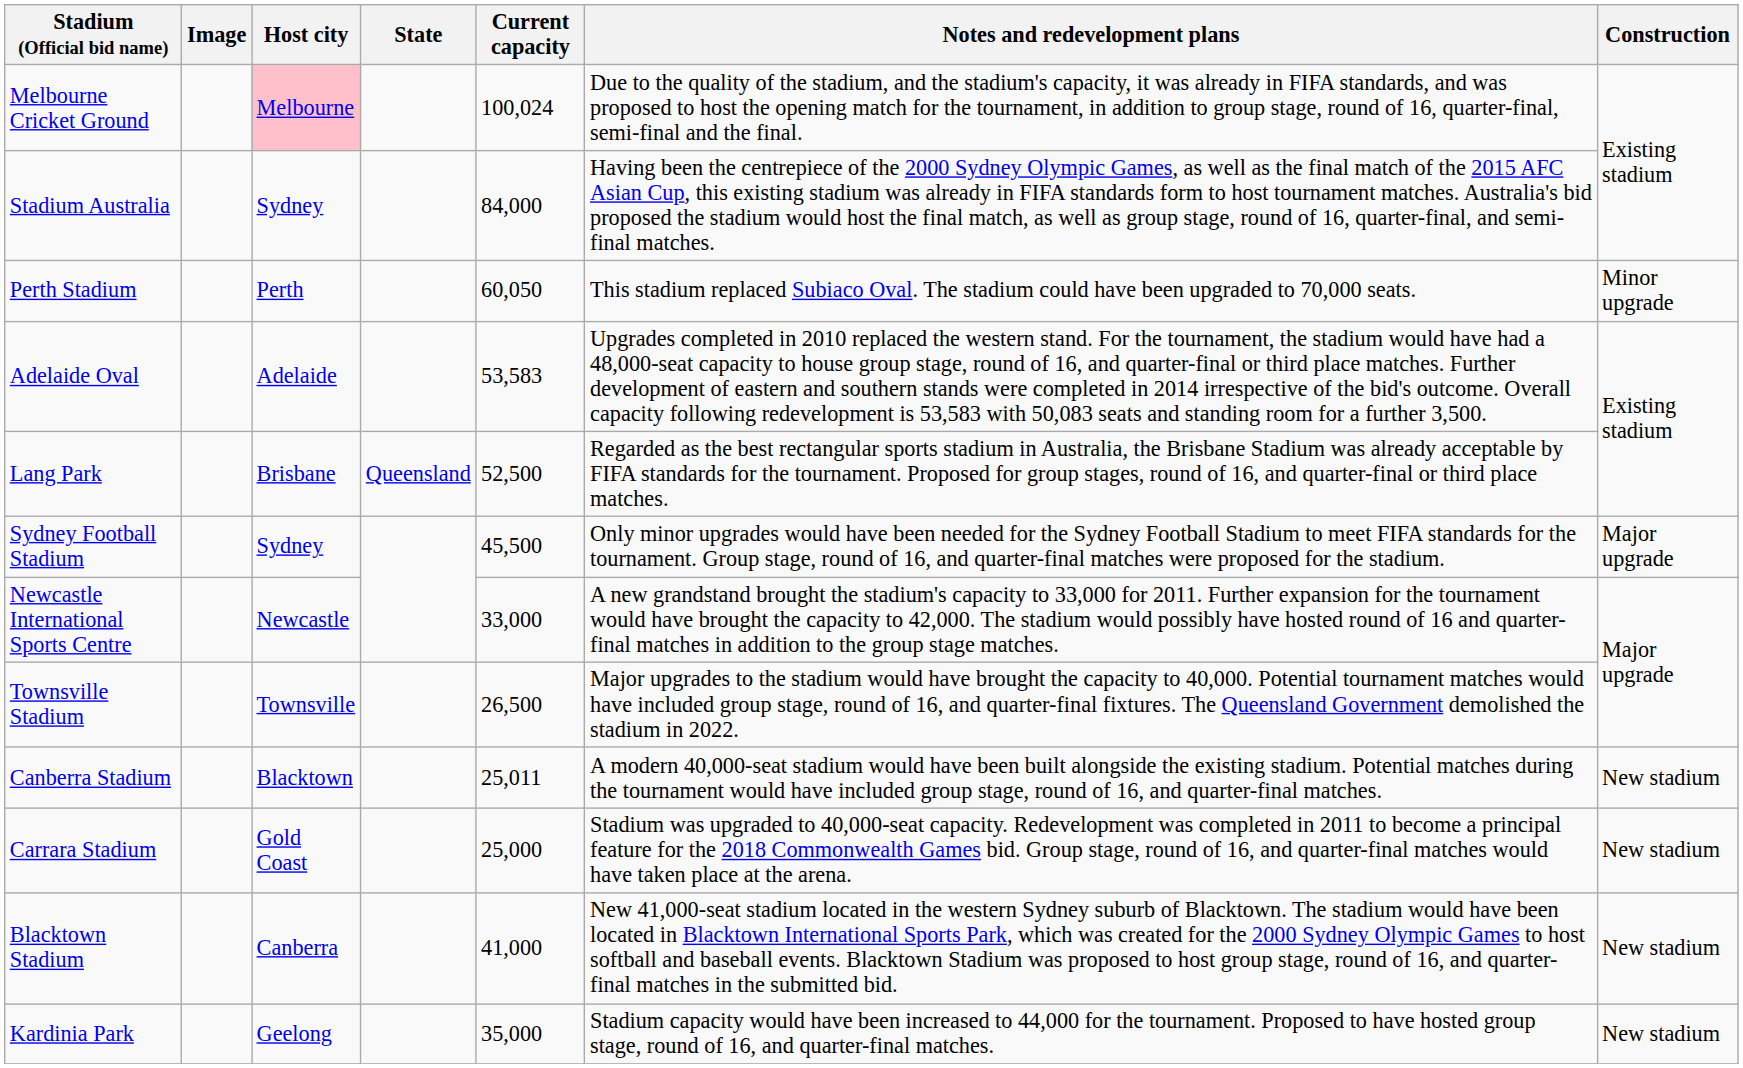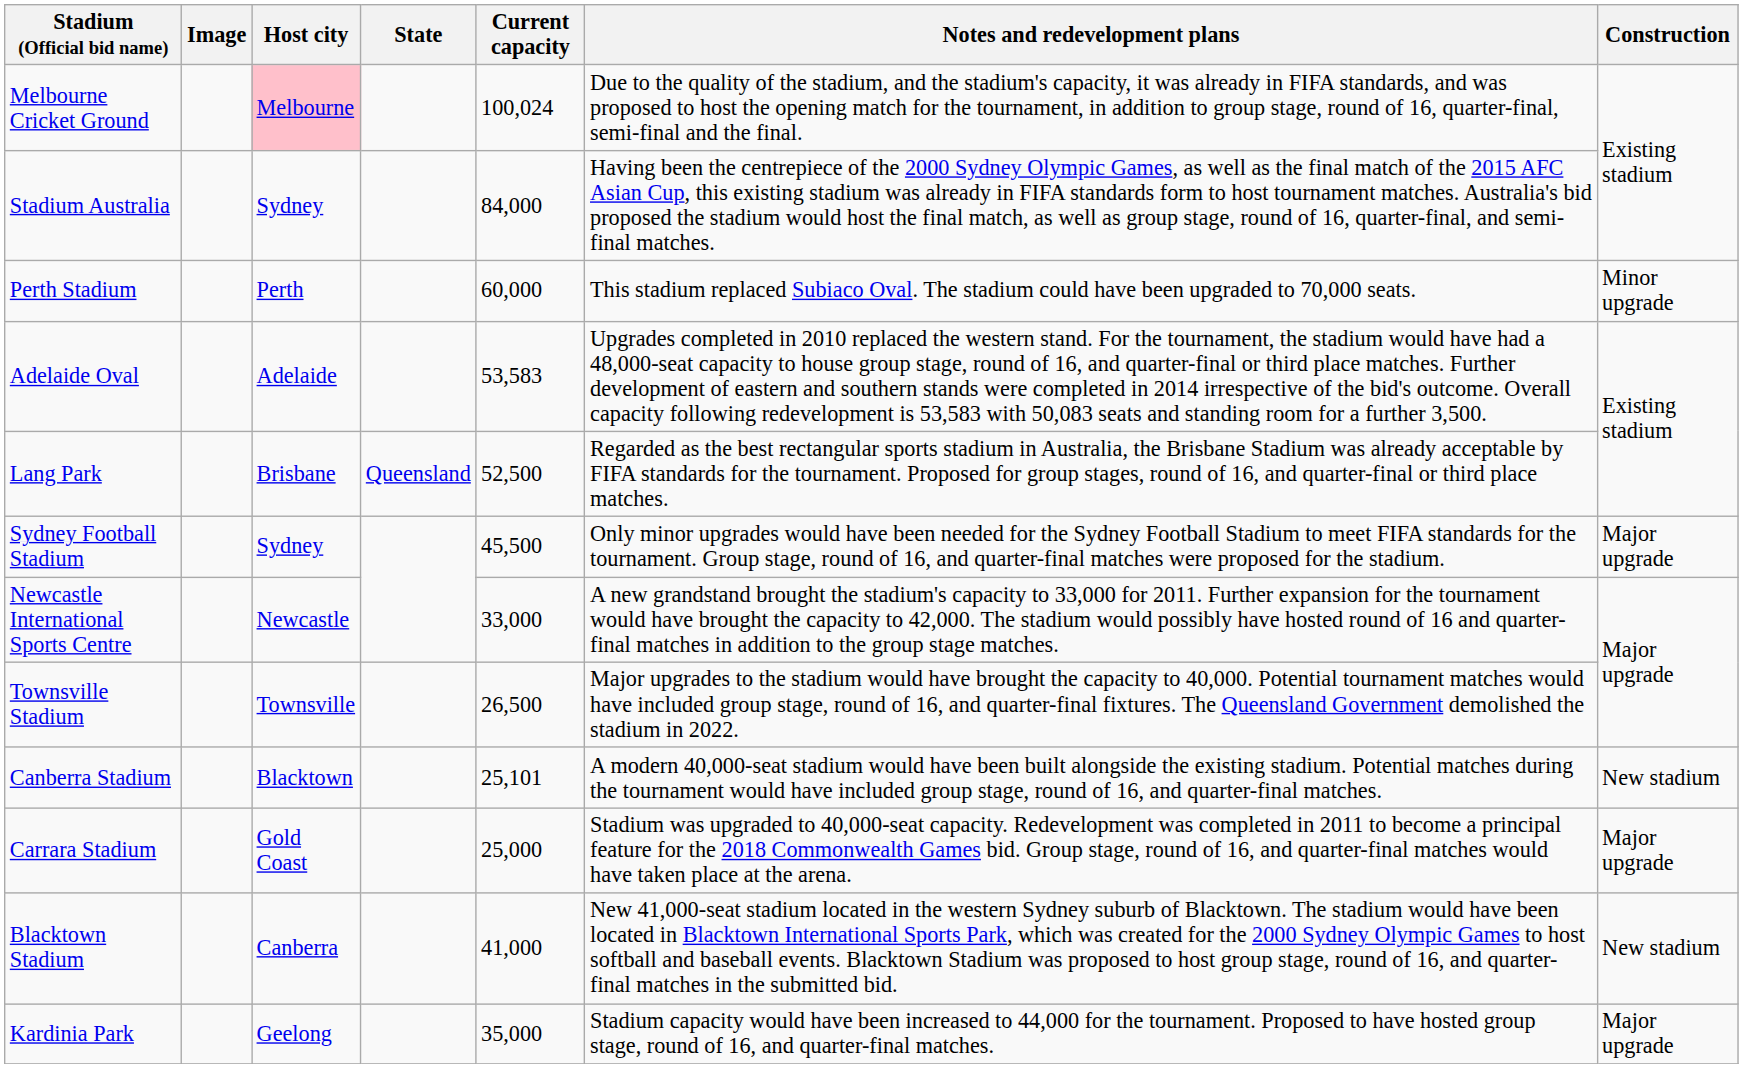 <table class="sortable wikitable">
 <tr>
 <th>Stadium<br><small>(Official bid name)</small></th>
 <th>Image</th>
 <th>Host city</th>
 <th>State</th>
 <th>Current capacity</th>
 <th>Notes and redevelopment plans</th>
 <th>Construction</th>
 </tr>
 <tr>
 <td><a href='#'>Melbourne Cricket Ground</a></td>
 <td></td>
 <td style="background: pink;"><a href='#'>Melbourne</a></td>
 <td></td>
 <td>100,024</td>
 <td>Due to the quality of the stadium, and the stadium's capacity, it was already in FIFA standards, and was proposed to host the opening match for the tournament, in addition to group stage, round of 16, quarter-final, semi-final and the final.</td>
 <td rowspan=2>Existing stadium</td>
 </tr>
 <tr>
 <td><a href='#'>Stadium Australia</a></td>
 <td></td>
 <td><a href='#'>Sydney</a></td>
 <td></td>
 <td>84,000</td>
 <td>Having been the centrepiece of the <a href='#'>2000 Sydney Olympic Games</a>, as well as the final match of the <a href='#'>2015 AFC Asian Cup</a>, this existing stadium was already in FIFA standards form to host tournament matches. Australia's bid proposed the stadium would host the final match, as well as group stage, round of 16, quarter-final, and semi-final matches.</td>
 </tr>
 <tr>
 <td><a href='#'>Perth Stadium</a></td>
 <td></td>
 <td><a href='#'>Perth</a></td>
 <td></td>
-<td>60,050</td>
+<td>60,000</td>
 <td>This stadium replaced   <a href='#'>Subiaco Oval</a>. The stadium could have been upgraded to 70,000 seats.</td>
 <td>Minor upgrade</td>
 </tr>
 <tr>
 <td><a href='#'>Adelaide Oval</a></td>
 <td></td>
 <td><a href='#'>Adelaide</a></td>
 <td></td>
 <td>53,583</td>
 <td>Upgrades completed in 2010 replaced the western stand. For the tournament, the stadium would have had a 48,000-seat capacity to house group stage, round of 16, and quarter-final or third place matches. Further development of eastern and southern stands were completed in 2014 irrespective of the bid's outcome. Overall capacity following redevelopment is 53,583 with 50,083 seats and standing room for a further 3,500.</td>
 <td rowspan=2>Existing stadium</td>
 </tr>
 <tr>
 <td><a href='#'>Lang Park</a></td>
 <td></td>
 <td><a href='#'>Brisbane</a></td>
 <td> <a href='#'>Queensland</a></td>
 <td>52,500</td>
 <td>Regarded as the best rectangular sports stadium in Australia, the Brisbane Stadium was already acceptable by FIFA standards for the tournament. Proposed for group stages, round of 16, and quarter-final or third place matches.</td>
 </tr>
 <tr>
 <td><a href='#'>Sydney Football Stadium</a></td>
 <td></td>
 <td><a href='#'>Sydney</a></td>
 <td rowspan=2></td>
 <td>45,500</td>
 <td>Only minor upgrades would have been needed for the Sydney Football Stadium to meet FIFA standards for the tournament. Group stage, round of 16, and quarter-final matches were proposed for the stadium.</td>
 <td>Major upgrade</td>
 </tr>
 <tr>
 <td><a href='#'>Newcastle International Sports Centre</a></td>
 <td></td>
 <td><a href='#'>Newcastle</a></td>
 <td>33,000</td>
 <td>A new grandstand brought the stadium's capacity to 33,000 for 2011. Further expansion for the tournament would have brought the capacity to 42,000. The stadium would possibly have hosted round of 16 and quarter-final matches in addition to the group stage matches.</td>
 <td rowspan=2>Major upgrade</td>
 </tr>
 <tr>
 <td><a href='#'>Townsville Stadium</a></td>
 <td></td>
 <td><a href='#'>Townsville</a></td>
 <td></td>
 <td>26,500</td>
 <td>Major upgrades to the stadium would have brought the capacity to 40,000. Potential tournament matches would have included group stage, round of 16, and quarter-final fixtures. The <a href='#'>Queensland Government</a> demolished the stadium in 2022.</td>
 </tr>
 <tr>
 <td><a href='#'>Canberra Stadium</a></td>
 <td></td>
 <td><a href='#'>Blacktown</a></td>
 <td></td>
-<td>25,011</td>
+<td>25,101</td>
 <td>A modern 40,000-seat stadium would have been built  alongside the existing stadium. Potential matches during the tournament would have included group stage, round of 16, and quarter-final matches.</td>
 <td>New stadium</td>
 </tr>
 <tr>
 <td><a href='#'>Carrara Stadium</a></td>
 <td></td>
 <td><a href='#'>Gold Coast</a></td>
 <td></td>
 <td>25,000</td>
 <td>Stadium was upgraded to 40,000-seat capacity. Redevelopment was completed in 2011 to become a principal feature for the <a href='#'>2018 Commonwealth Games</a> bid. Group stage, round of 16, and quarter-final matches would have taken place at the arena.</td>
-<td>New stadium</td>
+<td>Major upgrade</td>
 </tr>
 <tr>
 <td><a href='#'>Blacktown Stadium</a></td>
 <td></td>
 <td><a href='#'>Canberra</a></td>
 <td></td>
 <td>41,000</td>
 <td>New 41,000-seat stadium located in the western Sydney suburb of Blacktown. The stadium would have been located in <a href='#'>Blacktown International Sports Park</a>, which was created for the <a href='#'>2000 Sydney Olympic Games</a> to host softball and baseball events. Blacktown Stadium was proposed to host group stage, round of 16, and quarter-final matches in the submitted bid.</td>
 <td>New stadium</td>
 </tr>
 <tr>
 <td><a href='#'>Kardinia Park</a></td>
 <td></td>
 <td><a href='#'>Geelong</a></td>
 <td></td>
 <td>35,000</td>
 <td>Stadium capacity would have been increased to 44,000 for the tournament. Proposed to have hosted group stage, round of 16, and quarter-final matches.</td>
-<td>New stadium</td>
+<td>Major upgrade</td>
 </tr>
 </table>
